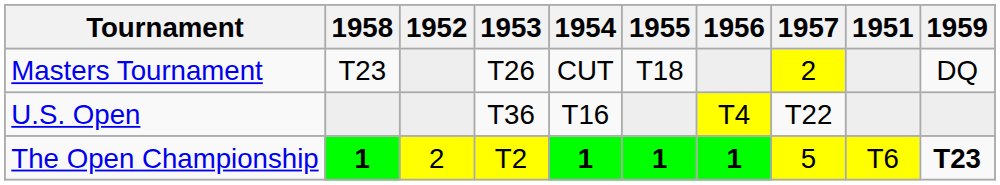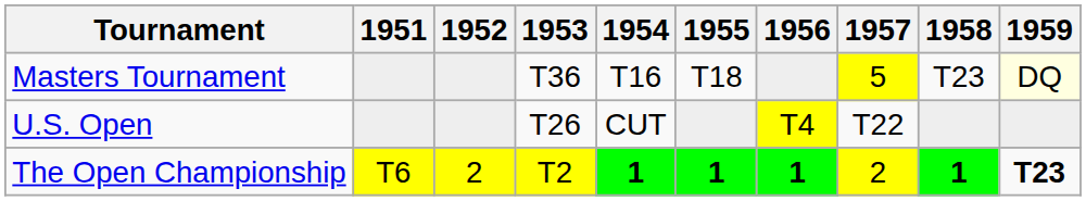 <table class="wikitable" style="font-size:95%;text-align:center;">
 <tr>
 <th>Tournament</th>
-<th>1958</th>
+<th>1951</th>
 <th>1952</th>
 <th>1953</th>
 <th>1954</th>
 <th>1955</th>
 <th>1956</th>
 <th>1957</th>
-<th>1951</th>
+<th>1958</th>
 <th>1959</th>
 </tr>
 <tr>
 <td align=left><a href='#'>Masters Tournament</a></td>
-<td>T23</td>
 <td style="background:#eeeeee;"></td>
-<td>T26</td>
-<td>CUT</td>
+<td style="background:#eeeeee;"></td>
+<td>T36</td>
+<td>T16</td>
 <td>T18</td>
 <td style="background:#eeeeee;"></td>
-<td style="background:yellow;">2</td>
-<td style="background:#eeeeee;"></td>
-<td>DQ</td>
+<td style="background:yellow;">5</td>
+<td>T23</td>
+<td style="background: lightyellow;">DQ</td>
 </tr>
 <tr>
 <td align=left><a href='#'>U.S. Open</a></td>
 <td style="background:#eeeeee;"></td>
 <td style="background:#eeeeee;"></td>
-<td>T36</td>
-<td>T16</td>
+<td>T26</td>
+<td>CUT</td>
 <td style="background:#eeeeee;"></td>
 <td style="background:yellow;">T4</td>
 <td>T22</td>
 <td style="background:#eeeeee;"></td>
 <td style="background:#eeeeee;"></td>
 </tr>
 <tr>
 <td align=left><a href='#'>The Open Championship</a></td>
-<td style="background:lime;"><strong>1</strong></td>
+<td style="background:yellow;">T6</td>
 <td style="background:yellow;">2</td>
 <td style="background:yellow;">T2</td>
 <td style="background:lime;"><strong>1</strong></td>
 <td style="background:lime;"><strong>1</strong></td>
 <td style="background:lime;"><strong>1</strong></td>
-<td style="background:yellow;">5</td>
-<td style="background:yellow;">T6</td>
+<td style="background:yellow;">2</td>
+<td style="background:lime;"><strong>1</strong></td>
 <td><strong>T23</strong></td>
 </tr>
 </table>
